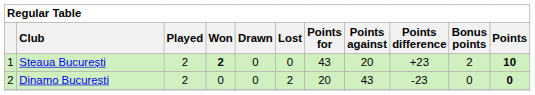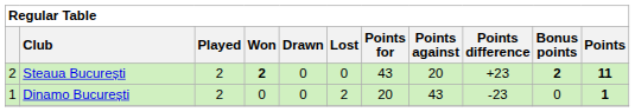 <table class="wikitable" style="float:left; margin-right:15px; text-align: centre;">
 <tr>
 <td colspan="11" bgcolor="#ffffff" cellpadding="0" cellspacing="0"><strong>Regular Table</strong></td>
 </tr>
 <tr>
 <th bgcolor="#efefef" width="10"></th>
 <th bgcolor="#efefef" style="text-align:left" width="200">Club</th>
 <th bgcolor="#efefef" width="20">Played</th>
 <th bgcolor="#efefef" width="20">Won</th>
 <th bgcolor="#efefef" width="20">Drawn</th>
 <th bgcolor="#efefef" width="20">Lost</th>
 <th bgcolor="#efefef" width="20">Points for</th>
 <th bgcolor="#efefef" width="20">Points against</th>
 <th bgcolor="#efefef" width="20">Points difference</th>
 <th bgcolor="#efefef" width="20">Bonus points</th>
 <th bgcolor="#efefef" width="20">Points</th>
 </tr>
 <tr bgcolor=#d0f0c0 align=center>
-<td>1</td>
+<td>2</td>
 <td align=left><a href='#'>Steaua București</a></td>
 <td>2</td>
 <td><strong>2</strong></td>
 <td>0</td>
 <td>0</td>
 <td>43</td>
 <td>20</td>
 <td>+23</td>
-<td>2</td>
-<td><strong>10</strong></td>
+<td><strong>2</strong></td>
+<td><strong>11</strong></td>
 </tr>
 <tr bgcolor=#d0f0c0 align=center>
-<td>2</td>
+<td>1</td>
 <td align=left><a href='#'>Dinamo București</a></td>
 <td>2</td>
 <td>0</td>
 <td>0</td>
 <td>2</td>
 <td>20</td>
 <td>43</td>
 <td>-23</td>
 <td>0</td>
-<td><strong>0</strong></td>
+<td><strong>1</strong></td>
 </tr>
 <tr>
 </tr>
 </table>
